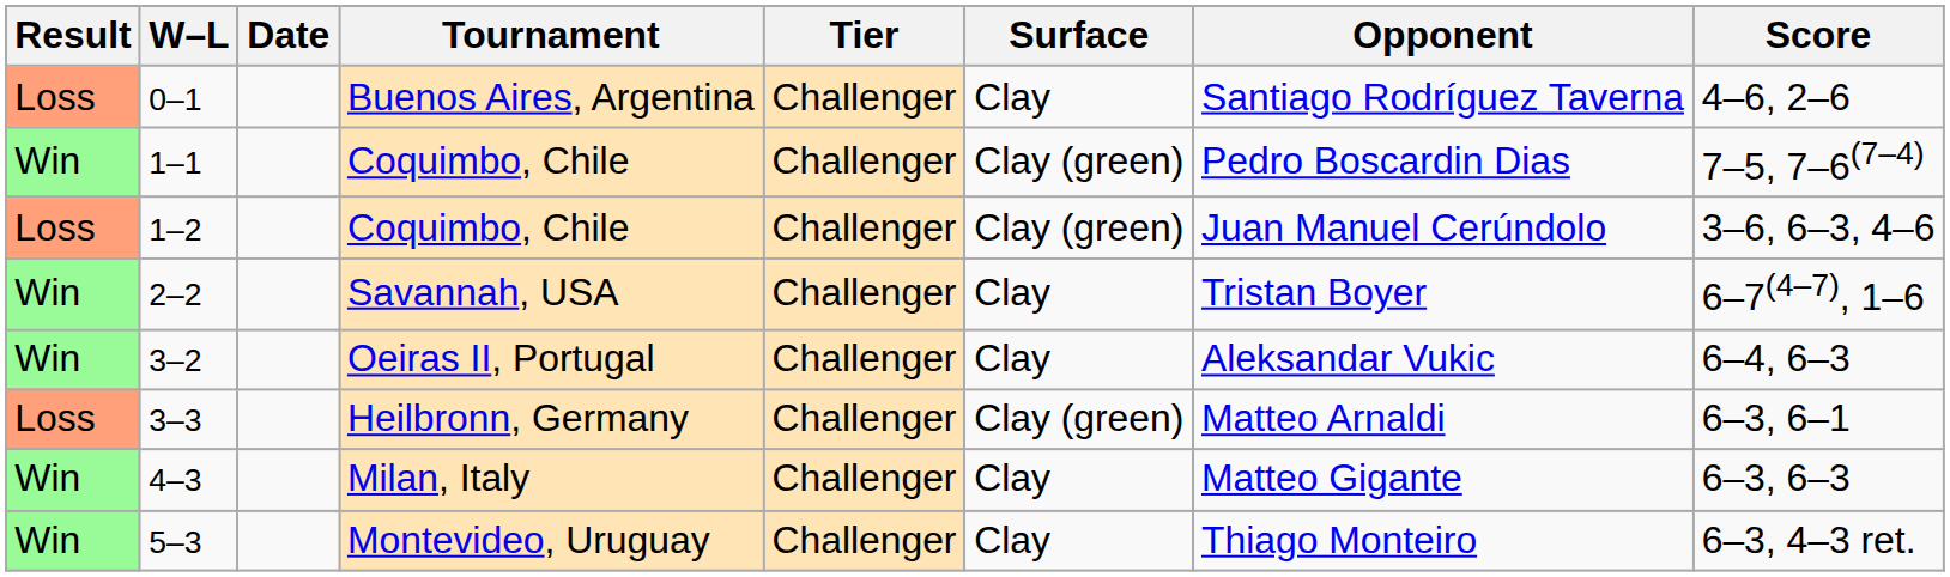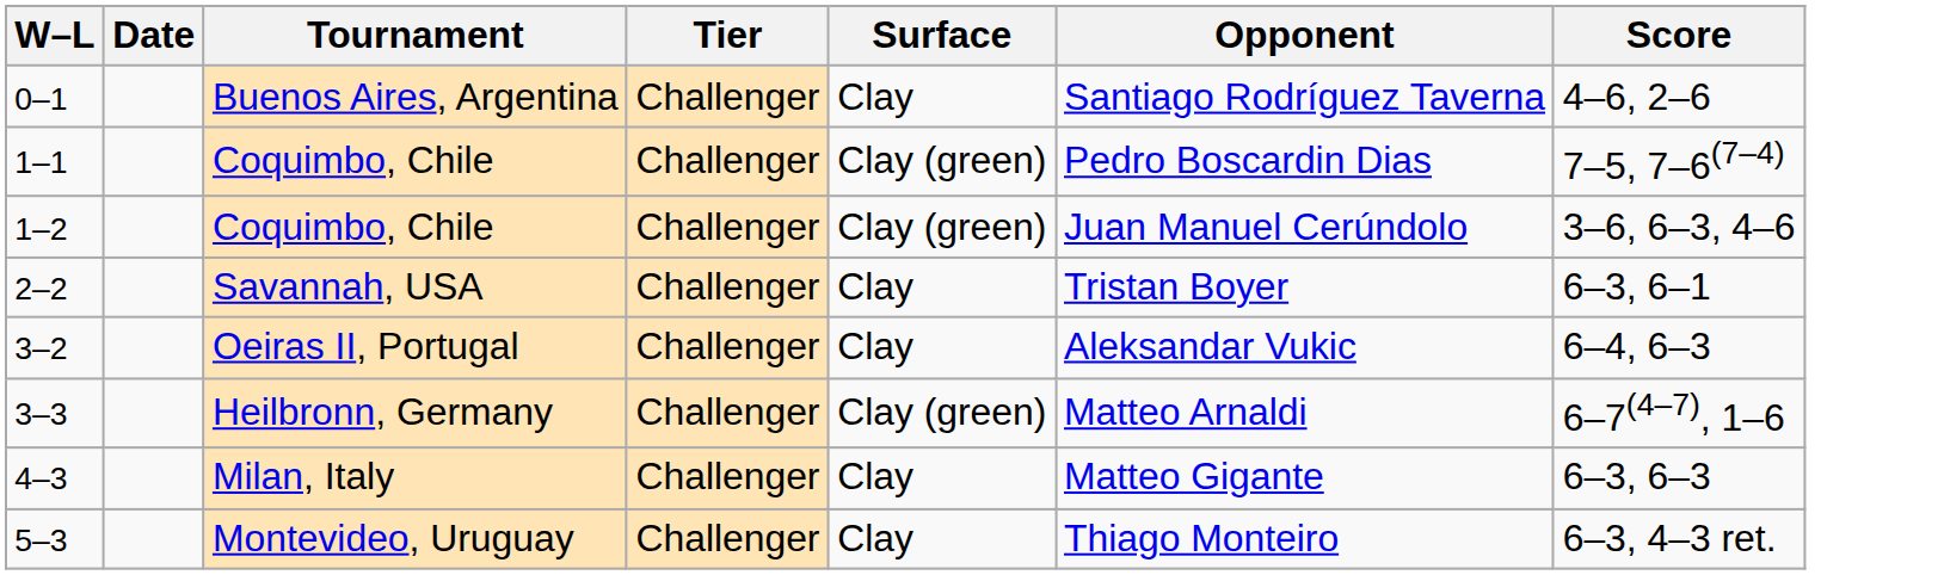 <table class="sortable wikitable">
 <tr>
-<th>Result</th>
 <th class="unsortable">W–L</th>
 <th>Date</th>
 <th>Tournament</th>
 <th>Tier</th>
 <th>Surface</th>
 <th>Opponent</th>
 <th class="unsortable">Score</th>
 </tr>
 <tr>
-<td bgcolor=FFA07A>Loss</td>
 <td><small>0–1</small></td>
 <td><a href='#'></a></td>
 <td bgcolor=moccasin><a href='#'>Buenos Aires</a>, Argentina</td>
 <td bgcolor=moccasin>Challenger</td>
 <td>Clay</td>
 <td> <a href='#'>Santiago Rodríguez Taverna</a></td>
 <td>4–6, 2–6</td>
 </tr>
 <tr>
-<td bgcolor=98FB98>Win</td>
 <td><small>1–1</small></td>
 <td><a href='#'></a></td>
 <td bgcolor=moccasin><a href='#'>Coquimbo</a>, Chile</td>
 <td bgcolor=moccasin>Challenger</td>
 <td>Clay (green)</td>
 <td> <a href='#'>Pedro Boscardin Dias</a></td>
 <td>7–5, 7–6<sup>(7–4)</sup></td>
 </tr>
 <tr>
-<td bgcolor=FFA07A>Loss</td>
 <td><small>1–2</small></td>
 <td><a href='#'></a></td>
 <td bgcolor=moccasin><a href='#'>Coquimbo</a>, Chile</td>
 <td bgcolor=moccasin>Challenger</td>
 <td>Clay (green)</td>
 <td> <a href='#'>Juan Manuel Cerúndolo</a></td>
 <td>3–6, 6–3, 4–6</td>
 </tr>
 <tr>
-<td bgcolor=98FB98>Win</td>
 <td><small>2–2</small></td>
 <td><a href='#'></a></td>
 <td bgcolor=moccasin><a href='#'>Savannah</a>, USA</td>
 <td bgcolor=moccasin>Challenger</td>
 <td>Clay</td>
 <td> <a href='#'>Tristan Boyer</a></td>
-<td>6–7<sup>(4–7)</sup>, 1–6</td>
+<td>6–3, 6–1</td>
 </tr>
 <tr>
-<td bgcolor=98FB98>Win</td>
 <td><small>3–2</small></td>
 <td><a href='#'></a></td>
 <td bgcolor=moccasin><a href='#'>Oeiras II</a>, Portugal</td>
 <td bgcolor=moccasin>Challenger</td>
 <td>Clay</td>
 <td> <a href='#'>Aleksandar Vukic</a></td>
 <td>6–4, 6–3</td>
 </tr>
 <tr>
-<td bgcolor=FFA07A>Loss</td>
 <td><small>3–3</small></td>
 <td><a href='#'></a></td>
 <td bgcolor=moccasin><a href='#'>Heilbronn</a>, Germany</td>
 <td bgcolor=moccasin>Challenger</td>
 <td>Clay (green)</td>
 <td> <a href='#'>Matteo Arnaldi</a></td>
-<td>6–3, 6–1</td>
+<td>6–7<sup>(4–7)</sup>, 1–6</td>
 </tr>
 <tr>
-<td bgcolor=98FB98>Win</td>
 <td><small>4–3</small></td>
 <td><a href='#'></a></td>
 <td bgcolor=moccasin><a href='#'>Milan</a>, Italy</td>
 <td bgcolor=moccasin>Challenger</td>
 <td>Clay</td>
 <td> <a href='#'>Matteo Gigante</a></td>
 <td>6–3, 6–3</td>
 </tr>
 <tr>
-<td bgcolor=98FB98>Win</td>
 <td><small>5–3</small></td>
 <td><a href='#'></a></td>
 <td bgcolor=moccasin><a href='#'>Montevideo</a>, Uruguay</td>
 <td bgcolor=moccasin>Challenger</td>
 <td>Clay</td>
 <td> <a href='#'>Thiago Monteiro</a></td>
 <td>6–3, 4–3 ret.</td>
 </tr>
 </table>
